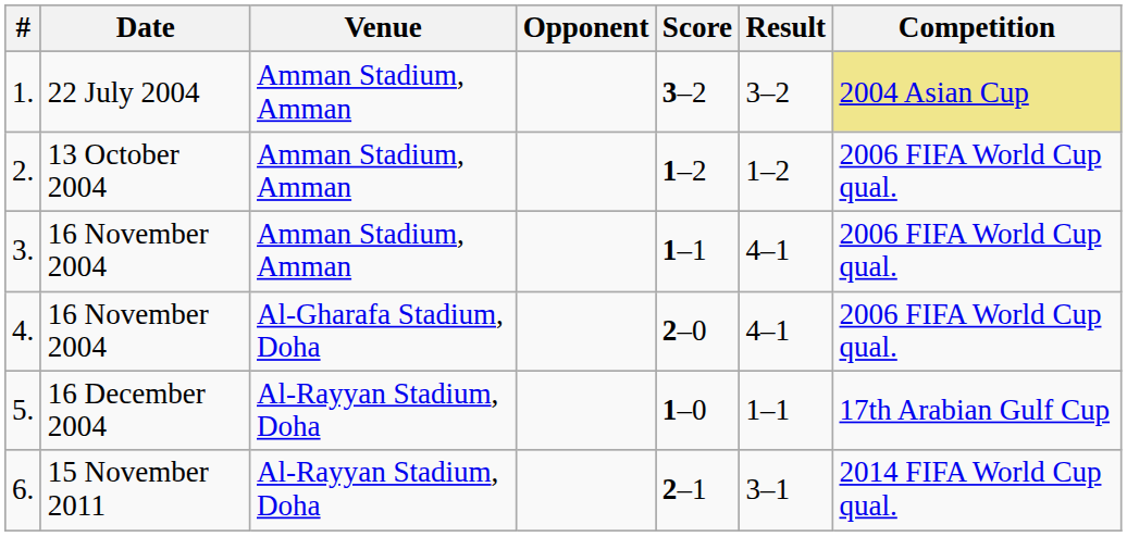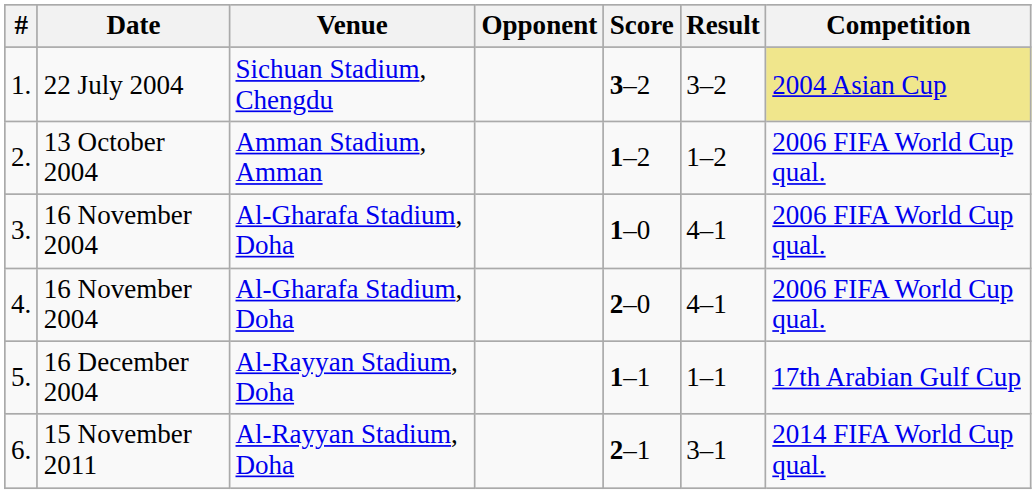 <table class="wikitable">
 <tr>
 <th>#</th>
 <th>Date</th>
 <th>Venue</th>
 <th>Opponent</th>
 <th>Score</th>
 <th>Result</th>
 <th>Competition</th>
 </tr>
 <tr>
 <td>1.</td>
 <td>22 July 2004</td>
-<td><a href='#'>Amman Stadium</a>, <a href='#'>Amman</a></td>
+<td><a href='#'>Sichuan Stadium</a>, <a href='#'>Chengdu</a></td>
 <td></td>
 <td><strong>3</strong>–2</td>
 <td>3–2</td>
 <td style="background: khaki;"><a href='#'>2004 Asian Cup</a></td>
 </tr>
 <tr>
 <td>2.</td>
 <td>13 October 2004</td>
 <td><a href='#'>Amman Stadium</a>, <a href='#'>Amman</a></td>
 <td></td>
 <td><strong>1</strong>–2</td>
 <td>1–2</td>
 <td><a href='#'>2006 FIFA World Cup qual.</a></td>
 </tr>
 <tr>
 <td>3.</td>
 <td>16 November 2004</td>
-<td><a href='#'>Amman Stadium</a>, <a href='#'>Amman</a></td>
+<td><a href='#'>Al-Gharafa Stadium</a>, <a href='#'>Doha</a></td>
 <td></td>
-<td><strong>1</strong>–1</td>
+<td><strong>1</strong>–0</td>
 <td>4–1</td>
 <td><a href='#'>2006 FIFA World Cup qual.</a></td>
 </tr>
 <tr>
 <td>4.</td>
 <td>16 November 2004</td>
 <td><a href='#'>Al-Gharafa Stadium</a>, <a href='#'>Doha</a></td>
 <td></td>
 <td><strong>2</strong>–0</td>
 <td>4–1</td>
 <td><a href='#'>2006 FIFA World Cup qual.</a></td>
 </tr>
 <tr>
 <td>5.</td>
 <td>16 December 2004</td>
 <td><a href='#'>Al-Rayyan Stadium</a>, <a href='#'>Doha</a></td>
 <td></td>
-<td><strong>1</strong>–0</td>
+<td><strong>1</strong>–1</td>
 <td>1–1</td>
 <td><a href='#'>17th Arabian Gulf Cup</a></td>
 </tr>
 <tr>
 <td>6.</td>
 <td>15 November 2011</td>
 <td><a href='#'>Al-Rayyan Stadium</a>, <a href='#'>Doha</a></td>
 <td></td>
 <td><strong>2</strong>–1</td>
 <td>3–1</td>
 <td><a href='#'>2014 FIFA World Cup qual.</a></td>
 </tr>
 </table>
